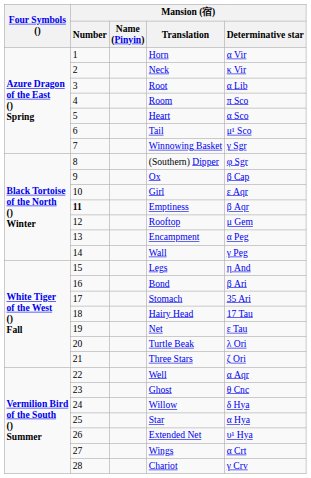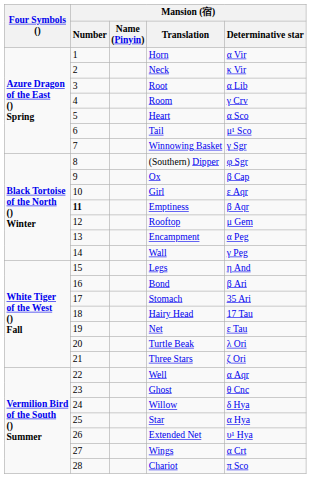 <table class="wikitable">
 <tr>
 <th rowspan="2" align="center"><a href='#'>Four Symbols</a><br>()</th>
 <th colspan="4" align="center">Mansion (宿)</th>
 </tr>
 <tr>
 <th>Number</th>
 <th>Name<br>(<a href='#'>Pinyin</a>)</th>
 <th>Translation</th>
 <th>Determinative star</th>
 </tr>
 <tr>
 <td rowspan="7"><strong><a href='#'>Azure Dragon<br>of the East</a><br>()<br>Spring</strong></td>
 <td>1</td>
 <td></td>
 <td><a href='#'>Horn</a></td>
 <td><a href='#'>α Vir</a></td>
 </tr>
 <tr>
 <td>2</td>
 <td></td>
 <td><a href='#'>Neck</a></td>
 <td><a href='#'>κ Vir</a></td>
 </tr>
 <tr>
 <td>3</td>
 <td></td>
 <td><a href='#'>Root</a></td>
 <td><a href='#'>α Lib</a></td>
 </tr>
 <tr>
 <td>4</td>
 <td></td>
 <td><a href='#'>Room</a></td>
-<td><a href='#'>π Sco</a></td>
+<td><a href='#'>γ Crv</a></td>
 </tr>
 <tr>
 <td>5</td>
 <td></td>
 <td><a href='#'>Heart</a></td>
 <td><a href='#'>α Sco</a></td>
 </tr>
 <tr>
 <td>6</td>
 <td></td>
 <td><a href='#'>Tail</a></td>
 <td><a href='#'>μ¹ Sco</a></td>
 </tr>
 <tr>
 <td>7</td>
 <td></td>
 <td><a href='#'>Winnowing Basket</a></td>
 <td><a href='#'>γ Sgr</a></td>
 </tr>
 <tr>
 <td rowspan="7"><strong><a href='#'>Black Tortoise<br>of the North</a><br>()<br>Winter</strong><br></td>
 <td>8</td>
 <td></td>
 <td>(Southern) <a href='#'>Dipper</a></td>
 <td><a href='#'>φ Sgr</a></td>
 </tr>
 <tr>
 <td>9</td>
 <td></td>
 <td><a href='#'>Ox</a></td>
 <td><a href='#'>β Cap</a></td>
 </tr>
 <tr>
 <td>10</td>
 <td></td>
 <td><a href='#'>Girl</a></td>
 <td><a href='#'>ε Aqr</a></td>
 </tr>
 <tr>
 <td><strong>11</strong></td>
 <td></td>
 <td><a href='#'>Emptiness</a></td>
 <td><a href='#'>β Aqr</a></td>
 </tr>
 <tr>
 <td>12</td>
 <td></td>
 <td><a href='#'>Rooftop</a></td>
 <td><a href='#'>μ Gem</a></td>
 </tr>
 <tr>
 <td>13</td>
 <td></td>
 <td><a href='#'>Encampment</a></td>
 <td><a href='#'>α Peg</a></td>
 </tr>
 <tr>
 <td>14</td>
 <td></td>
 <td><a href='#'>Wall</a></td>
 <td><a href='#'>γ Peg</a></td>
 </tr>
 <tr>
 <td rowspan="7"><strong><a href='#'>White Tiger<br>of the West</a><br>()<br>Fall</strong><br></td>
 <td>15</td>
 <td></td>
 <td><a href='#'>Legs</a></td>
 <td><a href='#'>η And</a></td>
 </tr>
 <tr>
 <td>16</td>
 <td></td>
 <td><a href='#'>Bond</a></td>
 <td><a href='#'>β Ari</a></td>
 </tr>
 <tr>
 <td>17</td>
 <td></td>
 <td><a href='#'>Stomach</a></td>
 <td><a href='#'>35 Ari</a></td>
 </tr>
 <tr>
 <td>18</td>
 <td></td>
 <td><a href='#'>Hairy Head</a></td>
 <td><a href='#'>17 Tau</a></td>
 </tr>
 <tr>
 <td>19</td>
 <td></td>
 <td><a href='#'>Net</a></td>
 <td><a href='#'>ε Tau</a></td>
 </tr>
 <tr>
 <td>20</td>
 <td></td>
 <td><a href='#'>Turtle Beak</a></td>
 <td><a href='#'>λ Ori</a></td>
 </tr>
 <tr>
 <td>21</td>
 <td></td>
 <td><a href='#'>Three Stars</a></td>
 <td><a href='#'>ζ Ori</a></td>
 </tr>
 <tr>
 <td rowspan="7"><strong><a href='#'>Vermilion Bird<br>of the South</a><br>()<br>Summer</strong><br></td>
 <td>22</td>
 <td></td>
 <td><a href='#'>Well</a></td>
 <td><a href='#'>α Aqr</a></td>
 </tr>
 <tr>
 <td>23</td>
 <td></td>
 <td><a href='#'>Ghost</a></td>
 <td><a href='#'>θ Cnc</a></td>
 </tr>
 <tr>
 <td>24</td>
 <td></td>
 <td><a href='#'>Willow</a></td>
 <td><a href='#'>δ Hya</a></td>
 </tr>
 <tr>
 <td>25</td>
 <td></td>
 <td><a href='#'>Star</a></td>
 <td><a href='#'>α Hya</a></td>
 </tr>
 <tr>
 <td>26</td>
 <td></td>
 <td><a href='#'>Extended Net</a></td>
 <td><a href='#'>υ¹ Hya</a></td>
 </tr>
 <tr>
 <td>27</td>
 <td></td>
 <td><a href='#'>Wings</a></td>
 <td><a href='#'>α Crt</a></td>
 </tr>
 <tr>
 <td>28</td>
 <td></td>
 <td><a href='#'>Chariot</a></td>
-<td><a href='#'>γ Crv</a></td>
+<td><a href='#'>π Sco</a></td>
 </tr>
 </table>
